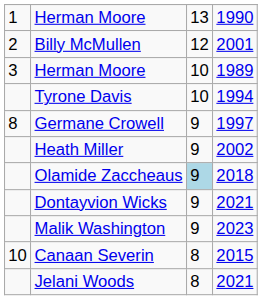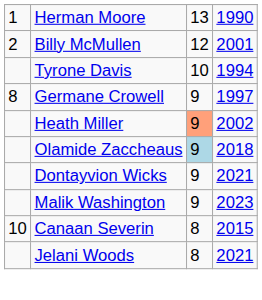 <table class="wikitable">
 <tr>
 </tr>
 <tr>
 <td>1</td>
 <td><a href='#'>Herman Moore</a></td>
 <td>13</td>
 <td><a href='#'>1990</a></td>
 </tr>
 <tr>
 <td>2</td>
 <td><a href='#'>Billy McMullen</a></td>
 <td>12</td>
 <td><a href='#'>2001</a></td>
 </tr>
 <tr>
-<td>3</td>
-<td><a href='#'>Herman Moore</a></td>
-<td>10</td>
-<td><a href='#'>1989</a></td>
-</tr>
-<tr>
 <td></td>
 <td><a href='#'>Tyrone Davis</a></td>
 <td>10</td>
 <td><a href='#'>1994</a></td>
 </tr>
 <tr>
 <td>8</td>
 <td><a href='#'>Germane Crowell</a></td>
 <td>9</td>
 <td><a href='#'>1997</a></td>
 </tr>
 <tr>
 <td></td>
 <td><a href='#'>Heath Miller</a></td>
-<td>9</td>
+<td style="background: lightsalmon;">9</td>
 <td><a href='#'>2002</a></td>
 </tr>
 <tr>
 <td></td>
 <td><a href='#'>Olamide Zaccheaus</a></td>
 <td style="background: lightblue;">9</td>
 <td><a href='#'>2018</a></td>
 </tr>
 <tr>
 <td></td>
 <td><a href='#'>Dontayvion Wicks</a></td>
 <td>9</td>
 <td><a href='#'>2021</a></td>
 </tr>
 <tr>
 <td></td>
 <td><a href='#'>Malik Washington</a></td>
 <td>9</td>
 <td><a href='#'>2023</a></td>
 </tr>
 <tr>
 <td>10</td>
 <td><a href='#'>Canaan Severin</a></td>
 <td>8</td>
 <td><a href='#'>2015</a></td>
 </tr>
 <tr>
 <td></td>
 <td><a href='#'>Jelani Woods</a></td>
 <td>8</td>
 <td><a href='#'>2021</a></td>
 </tr>
 </table>
